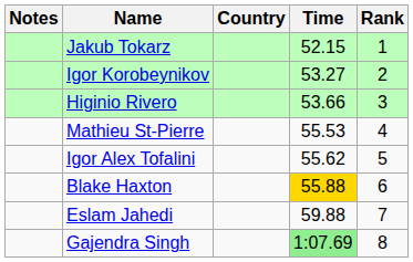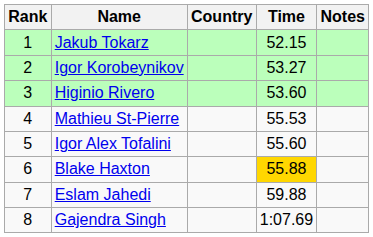 <table class="wikitable" style="text-align:center">
 <tr>
-<th>Notes</th>
+<th>Rank</th>
 <th>Name</th>
 <th>Country</th>
 <th>Time</th>
-<th>Rank</th>
+<th>Notes</th>
 </tr>
 <tr bgcolor=bbffbb>
-<td></td>
+<td>1</td>
 <td align="left"><a href='#'>Jakub Tokarz</a></td>
 <td align="left"></td>
 <td>52.15</td>
-<td>1</td>
+<td></td>
 </tr>
 <tr bgcolor=bbffbb>
-<td></td>
+<td>2</td>
 <td align="left"><a href='#'>Igor Korobeynikov</a></td>
 <td align="left"></td>
 <td>53.27</td>
-<td>2</td>
+<td></td>
 </tr>
 <tr bgcolor=bbffbb>
-<td></td>
+<td>3</td>
 <td align="left"><a href='#'>Higinio Rivero</a></td>
 <td align="left"></td>
-<td>53.66</td>
-<td>3</td>
+<td>53.60</td>
+<td></td>
 </tr>
 <tr>
-<td></td>
+<td>4</td>
 <td align="left"><a href='#'>Mathieu St-Pierre</a></td>
 <td align="left"></td>
 <td>55.53</td>
-<td>4</td>
+<td></td>
 </tr>
 <tr>
-<td></td>
+<td>5</td>
 <td align="left"><a href='#'>Igor Alex Tofalini</a></td>
 <td align="left"></td>
-<td>55.62</td>
-<td>5</td>
+<td>55.60</td>
+<td></td>
 </tr>
 <tr>
-<td></td>
+<td>6</td>
 <td align="left"><a href='#'>Blake Haxton</a></td>
 <td align="left"></td>
 <td style="background: gold;">55.88</td>
-<td>6</td>
+<td></td>
 </tr>
 <tr>
-<td></td>
+<td>7</td>
 <td align="left"><a href='#'>Eslam Jahedi</a></td>
 <td align="left"></td>
 <td>59.88</td>
-<td>7</td>
+<td></td>
 </tr>
 <tr>
-<td></td>
+<td>8</td>
 <td align="left"><a href='#'>Gajendra Singh</a></td>
 <td align="left"></td>
-<td style="background: lightgreen;">1:07.69</td>
-<td>8</td>
+<td>1:07.69</td>
+<td></td>
 </tr>
 </table>
